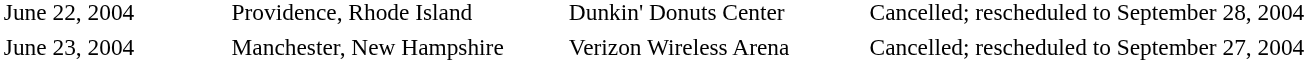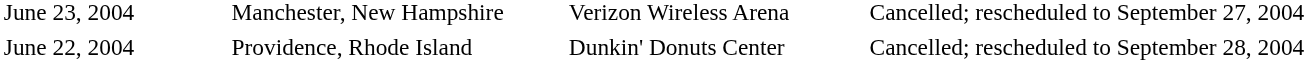 <table cellpadding="2" style="border:0 solid darkgrey;">
 <tr>
 <th style="width:150px;"></th>
 <th style="width:225px;"></th>
 <th style="width:200px;"></th>
 <th style="width:700px;"></th>
 </tr>
+<tr>
+<td>June 23, 2004</td>
+<td>Manchester, New Hampshire</td>
+<td>Verizon Wireless Arena</td>
+<td>Cancelled; rescheduled to September 27, 2004</td>
+</tr>
 <tr border="0">
 <td>June 22, 2004</td>
 <td>Providence, Rhode Island</td>
 <td>Dunkin' Donuts Center</td>
 <td>Cancelled; rescheduled to September 28, 2004</td>
 </tr>
-<tr>
-<td>June 23, 2004</td>
-<td>Manchester, New Hampshire</td>
-<td>Verizon Wireless Arena</td>
-<td>Cancelled; rescheduled to September 27, 2004</td>
-</tr>
 </table>
